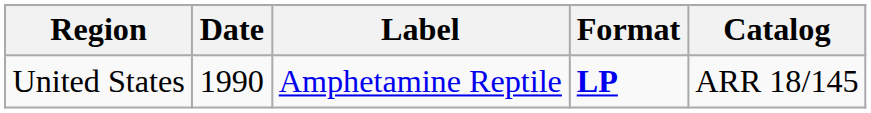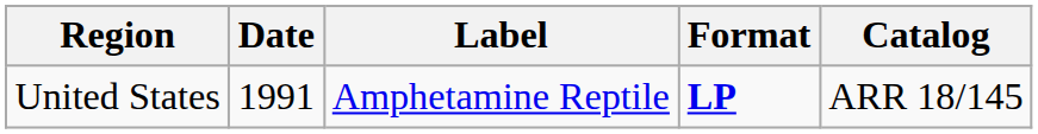 <table class="wikitable">
 <tr>
 <th>Region</th>
 <th>Date</th>
 <th>Label</th>
 <th>Format</th>
 <th>Catalog</th>
 </tr>
 <tr>
 <td>United States</td>
-<td>1990</td>
+<td>1991</td>
 <td><a href='#'>Amphetamine Reptile</a></td>
 <td><strong><a href='#'>LP</a></strong></td>
 <td>ARR 18/145</td>
 </tr>
 </table>
